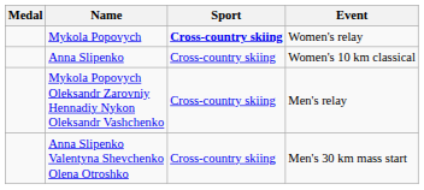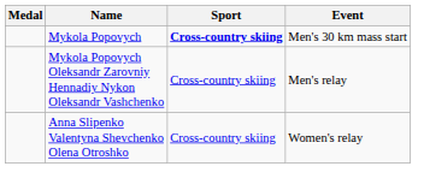 <table class="wikitable sortable" style="font-size:95%">
 <tr>
 <th>Medal</th>
 <th>Name</th>
 <th>Sport</th>
 <th>Event</th>
 </tr>
 <tr>
 <td></td>
 <td><a href='#'>Mykola Popovych</a></td>
 <td><strong><a href='#'>Cross-country skiing</a></strong></td>
-<td>Women's relay</td>
-</tr>
-<tr>
-<td></td>
-<td><a href='#'>Anna Slipenko</a></td>
-<td><a href='#'>Cross-country skiing</a></td>
-<td>Women's 10 km classical</td>
+<td>Men's 30 km mass start</td>
 </tr>
 <tr>
 <td></td>
 <td><a href='#'>Mykola Popovych</a><br><a href='#'>Oleksandr Zarovniy</a><br><a href='#'>Hennadiy Nykon</a><br><a href='#'>Oleksandr Vashchenko</a></td>
 <td><a href='#'>Cross-country skiing</a></td>
 <td>Men's relay</td>
 </tr>
 <tr>
 <td></td>
 <td><a href='#'>Anna Slipenko</a><br><a href='#'>Valentyna Shevchenko</a><br><a href='#'>Olena Otroshko</a></td>
 <td><a href='#'>Cross-country skiing</a></td>
-<td>Men's 30 km mass start</td>
+<td>Women's relay</td>
 </tr>
 </table>
